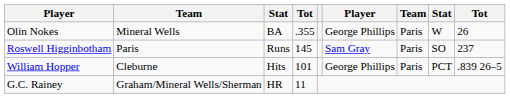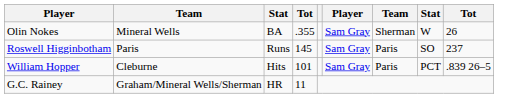 <table class="wikitable">
 <tr>
 <th>Player</th>
 <th>Team</th>
 <th>Stat</th>
 <th>Tot</th>
 <th></th>
 <th>Player</th>
 <th>Team</th>
 <th>Stat</th>
 <th>Tot</th>
 </tr>
 <tr>
 <td>Olin Nokes</td>
 <td>Mineral Wells</td>
 <td>BA</td>
 <td>.355</td>
 <td></td>
-<td>George Phillips</td>
-<td>Paris</td>
+<td><a href='#'>Sam Gray</a></td>
+<td>Sherman</td>
 <td>W</td>
 <td>26</td>
 </tr>
 <tr>
 <td><a href='#'>Roswell Higginbotham</a></td>
 <td>Paris</td>
 <td>Runs</td>
 <td>145</td>
 <td></td>
 <td><a href='#'>Sam Gray</a></td>
 <td>Paris</td>
 <td>SO</td>
 <td>237</td>
 </tr>
 <tr>
 <td><a href='#'>William Hopper</a></td>
 <td>Cleburne</td>
 <td>Hits</td>
 <td>101</td>
 <td></td>
-<td>George Phillips</td>
+<td><a href='#'>Sam Gray</a></td>
 <td>Paris</td>
 <td>PCT</td>
 <td>.839 26–5</td>
 </tr>
 <tr>
 <td>G.C. Rainey</td>
 <td>Graham/Mineral Wells/Sherman</td>
 <td>HR</td>
 <td>11</td>
 </tr>
 </table>
